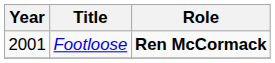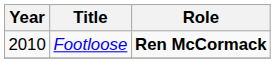 <table class="wikitable">
 <tr>
 <th>Year</th>
 <th>Title</th>
 <th>Role</th>
 </tr>
 <tr>
-<td>2001</td>
+<td>2010</td>
 <td><em><a href='#'>Footloose</a></em></td>
 <td><strong>Ren McCormack</strong></td>
 </tr>
 <tr>
 </tr>
 </table>
